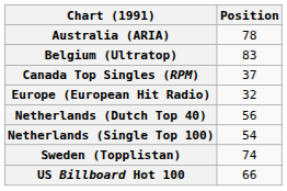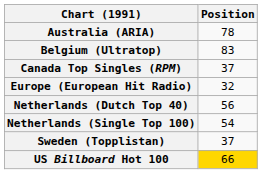 <table class="wikitable sortable plainrowheaders" style="text-align:center">
 <tr>
 <th>Chart (1991)</th>
 <th>Position</th>
 </tr>
 <tr>
 <th scope="row">Australia (ARIA)</th>
 <td>78</td>
 </tr>
 <tr>
 <th scope="row">Belgium (Ultratop)</th>
 <td>83</td>
 </tr>
 <tr>
 <th scope="row">Canada Top Singles (<em>RPM</em>)</th>
 <td>37</td>
 </tr>
 <tr>
 <th scope="row">Europe (European Hit Radio)</th>
 <td>32</td>
 </tr>
 <tr>
 <th scope="row">Netherlands (Dutch Top 40)</th>
 <td>56</td>
 </tr>
 <tr>
 <th scope="row">Netherlands (Single Top 100)</th>
 <td>54</td>
 </tr>
 <tr>
 <th scope="row">Sweden (Topplistan)</th>
-<td>74</td>
+<td>37</td>
 </tr>
 <tr>
 <th scope="row">US <em>Billboard</em> Hot 100</th>
-<td>66</td>
+<td style="background: gold;">66</td>
 </tr>
 </table>
